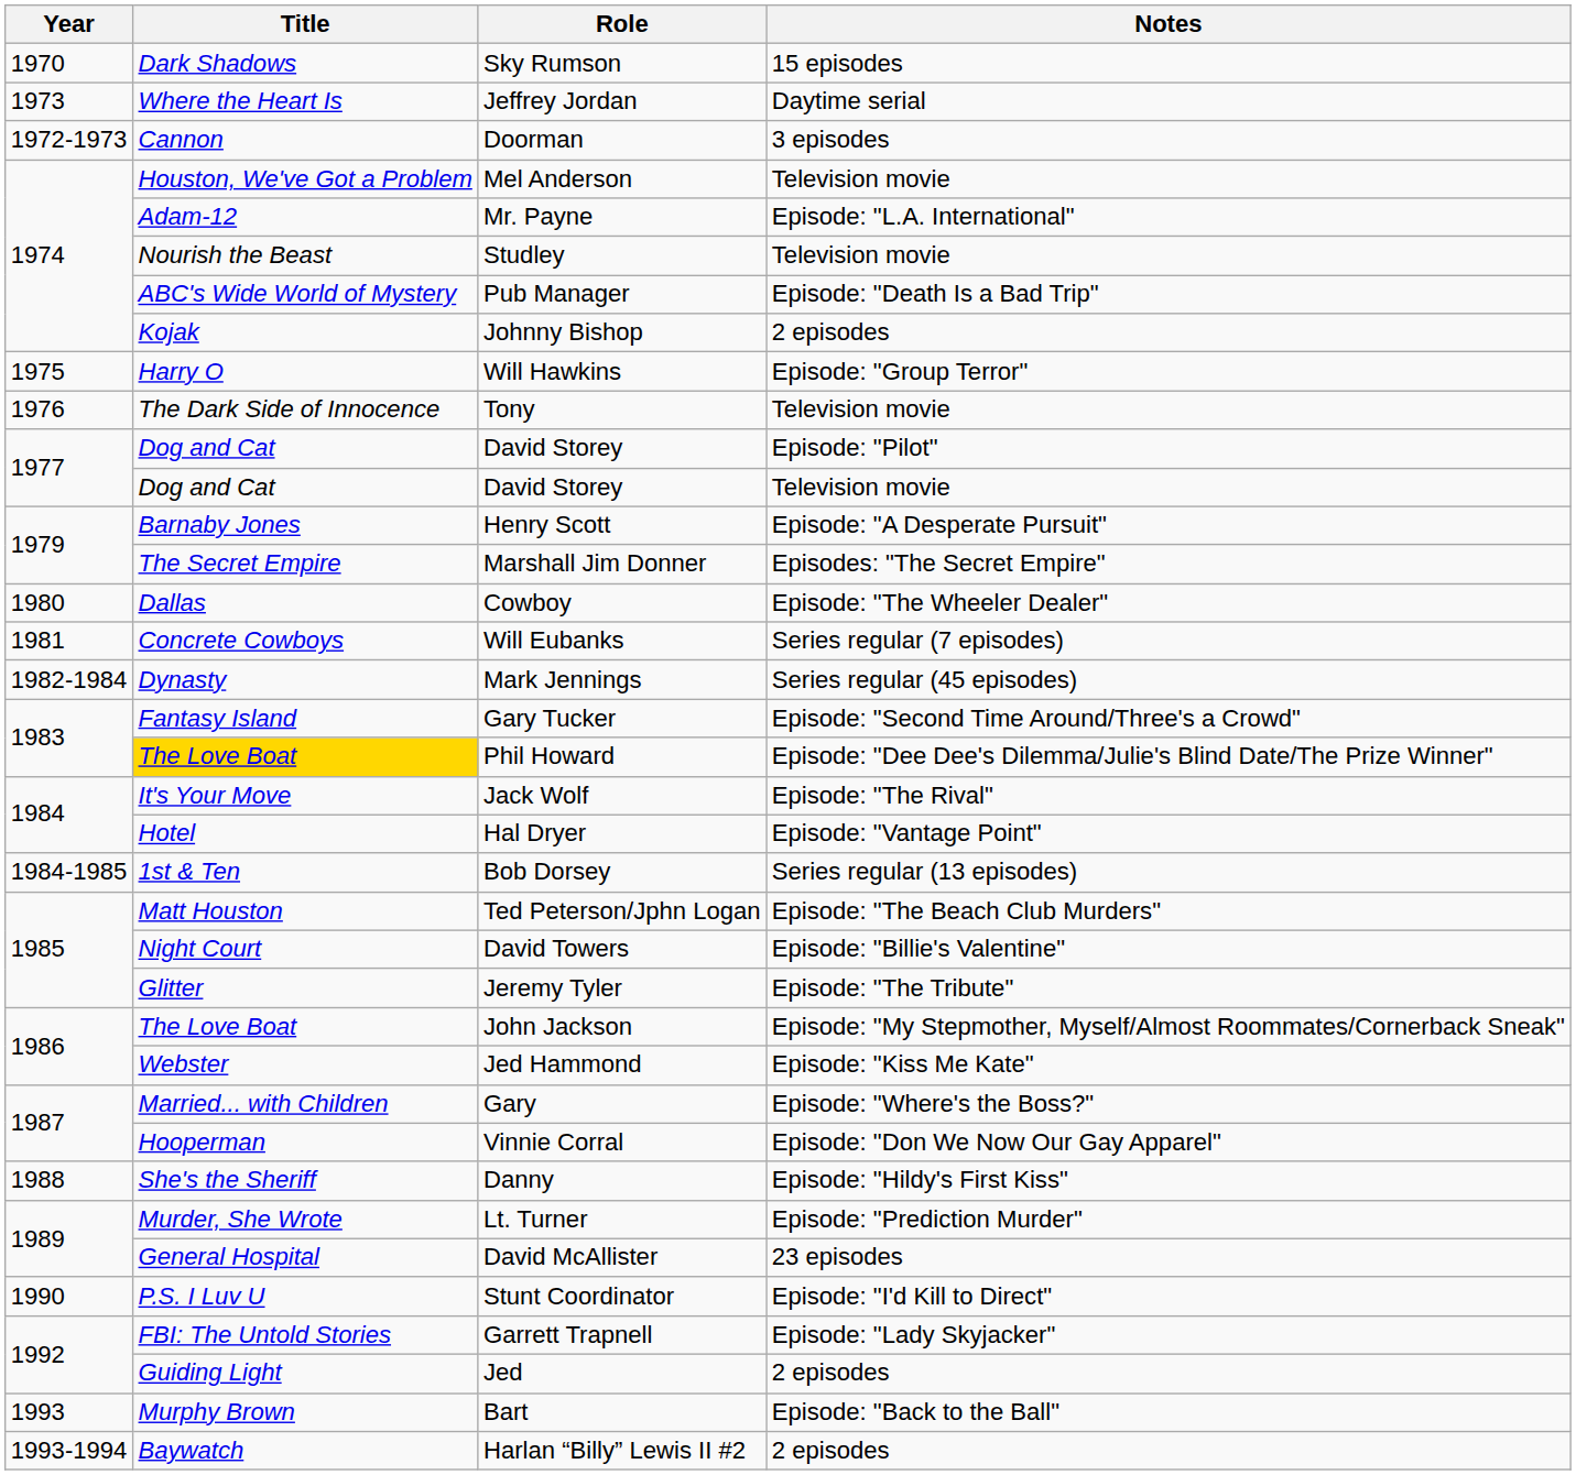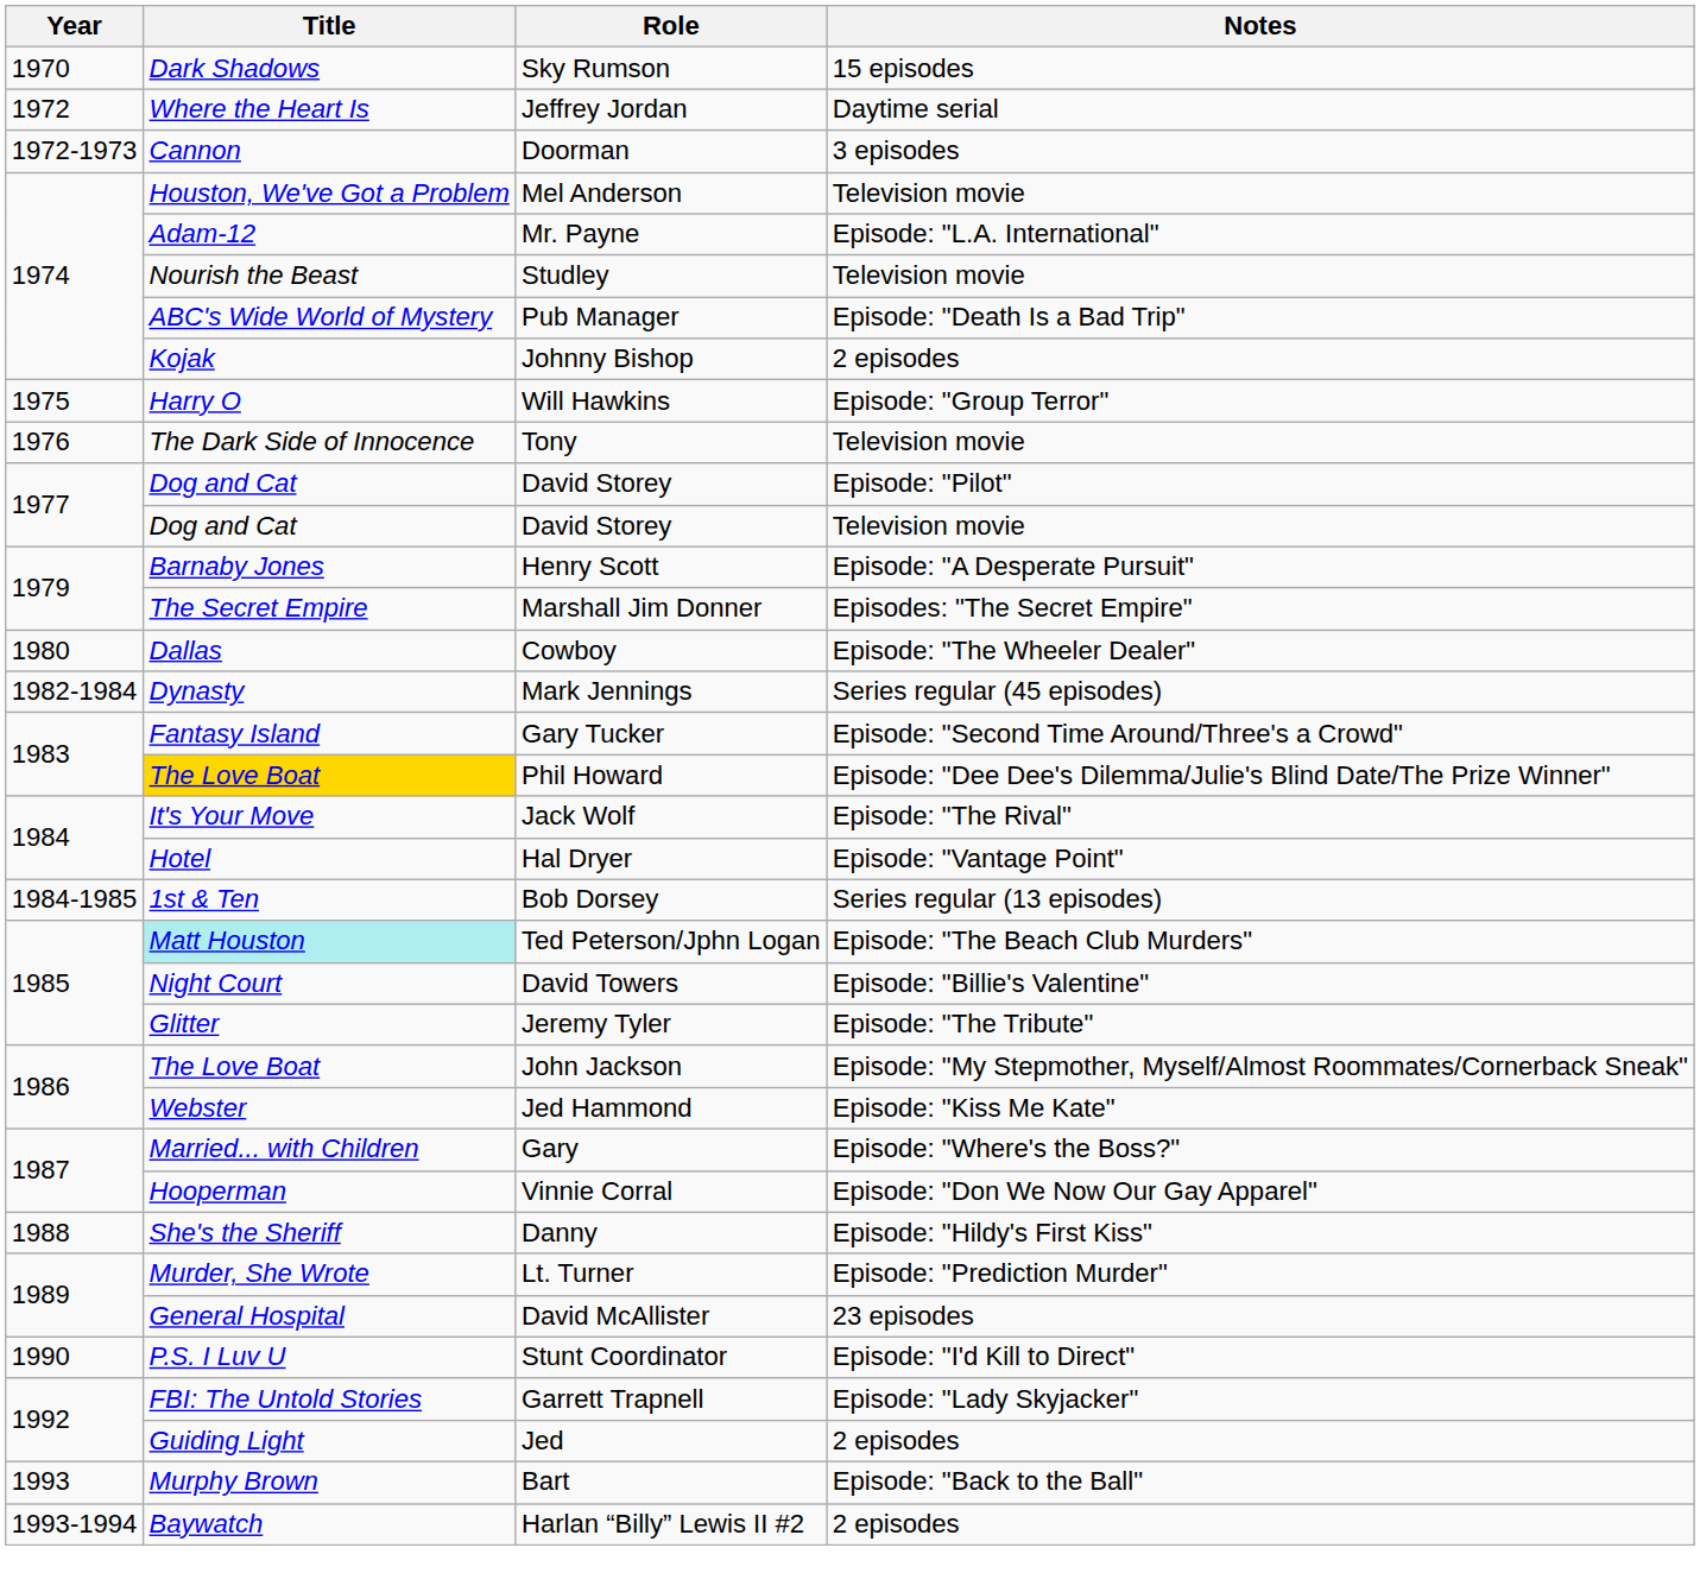 <table class="wikitable">
 <tr>
 <th>Year</th>
 <th>Title</th>
 <th>Role</th>
 <th>Notes</th>
 </tr>
 <tr>
 <td>1970</td>
 <td><em><a href='#'>Dark Shadows</a></em></td>
 <td>Sky Rumson</td>
 <td>15 episodes</td>
 </tr>
 <tr>
-<td>1973</td>
+<td>1972</td>
 <td><em><a href='#'>Where the Heart Is</a></em></td>
 <td>Jeffrey Jordan</td>
 <td>Daytime serial</td>
 </tr>
 <tr>
 <td>1972-1973</td>
 <td><em><a href='#'>Cannon</a></em></td>
 <td>Doorman</td>
 <td>3 episodes</td>
 </tr>
 <tr>
 <td rowspan=5>1974</td>
 <td><em><a href='#'>Houston, We've Got a Problem</a></em></td>
 <td>Mel Anderson</td>
 <td>Television movie</td>
 </tr>
 <tr>
 <td><em><a href='#'>Adam-12</a></em></td>
 <td>Mr. Payne</td>
 <td>Episode: "L.A. International"</td>
 </tr>
 <tr>
 <td><em>Nourish the Beast</em></td>
 <td>Studley</td>
 <td>Television movie</td>
 </tr>
 <tr>
 <td><em><a href='#'>ABC's Wide World of Mystery</a></em></td>
 <td>Pub Manager</td>
 <td>Episode: "Death Is a Bad Trip"</td>
 </tr>
 <tr>
 <td><em><a href='#'>Kojak</a></em></td>
 <td>Johnny Bishop</td>
 <td>2 episodes</td>
 </tr>
 <tr>
 <td>1975</td>
 <td><em><a href='#'>Harry O</a></em></td>
 <td>Will Hawkins</td>
 <td>Episode: "Group Terror"</td>
 </tr>
 <tr>
 <td>1976</td>
 <td><em>The Dark Side of Innocence</em></td>
 <td>Tony</td>
 <td>Television movie</td>
 </tr>
 <tr>
 <td rowspan=2>1977</td>
 <td><em><a href='#'>Dog and Cat</a></em></td>
 <td>David Storey</td>
 <td>Episode: "Pilot"</td>
 </tr>
 <tr>
 <td><em>Dog and Cat</em></td>
 <td>David Storey</td>
 <td>Television movie</td>
 </tr>
 <tr>
 <td rowspan=2>1979</td>
 <td><em><a href='#'>Barnaby Jones</a></em></td>
 <td>Henry Scott</td>
 <td>Episode: "A Desperate Pursuit"</td>
 </tr>
 <tr>
 <td><em><a href='#'>The Secret Empire</a></em></td>
 <td>Marshall Jim Donner</td>
 <td>Episodes: "The Secret Empire"</td>
 </tr>
 <tr>
 <td>1980</td>
 <td><em><a href='#'>Dallas</a></em></td>
 <td>Cowboy</td>
 <td>Episode: "The Wheeler Dealer"</td>
 </tr>
 <tr>
-<td>1981</td>
-<td><em><a href='#'>Concrete Cowboys</a></em></td>
-<td>Will Eubanks</td>
-<td>Series regular (7 episodes)</td>
-</tr>
-<tr>
 <td>1982-1984</td>
 <td><em><a href='#'>Dynasty</a></em></td>
 <td>Mark Jennings</td>
 <td>Series regular (45 episodes)</td>
 </tr>
 <tr>
 <td rowspan=2>1983</td>
 <td><em><a href='#'>Fantasy Island</a></em></td>
 <td>Gary Tucker</td>
 <td>Episode: "Second Time Around/Three's a Crowd"</td>
 </tr>
 <tr>
 <td style="background: gold;"><em><a href='#'>The Love Boat</a></em></td>
 <td>Phil Howard</td>
 <td>Episode: "Dee Dee's Dilemma/Julie's Blind Date/The Prize Winner"</td>
 </tr>
 <tr>
 <td rowspan=2>1984</td>
 <td><em><a href='#'>It's Your Move</a></em></td>
 <td>Jack Wolf</td>
 <td>Episode: "The Rival"</td>
 </tr>
 <tr>
 <td><em><a href='#'>Hotel</a></em></td>
 <td>Hal Dryer</td>
 <td>Episode: "Vantage Point"</td>
 </tr>
 <tr>
 <td>1984-1985</td>
 <td><em><a href='#'>1st & Ten</a></em></td>
 <td>Bob Dorsey</td>
 <td>Series regular (13 episodes)</td>
 </tr>
 <tr>
 <td rowspan=3>1985</td>
-<td><em><a href='#'>Matt Houston</a></em></td>
+<td style="background: paleturquoise;"><em><a href='#'>Matt Houston</a></em></td>
 <td>Ted Peterson/Jphn Logan</td>
 <td>Episode: "The Beach Club Murders"</td>
 </tr>
 <tr>
 <td><em><a href='#'>Night Court</a></em></td>
 <td>David Towers</td>
 <td>Episode: "Billie's Valentine"</td>
 </tr>
 <tr>
 <td><em><a href='#'>Glitter</a></em></td>
 <td>Jeremy Tyler</td>
 <td>Episode: "The Tribute"</td>
 </tr>
 <tr>
 <td rowspan=2>1986</td>
 <td><em><a href='#'>The Love Boat</a></em></td>
 <td>John Jackson</td>
 <td>Episode: "My Stepmother, Myself/Almost Roommates/Cornerback Sneak"</td>
 </tr>
 <tr>
 <td><em><a href='#'>Webster</a></em></td>
 <td>Jed Hammond</td>
 <td>Episode: "Kiss Me Kate"</td>
 </tr>
 <tr>
 <td rowspan=2>1987</td>
 <td><em><a href='#'>Married... with Children</a></em></td>
 <td>Gary</td>
 <td>Episode: "Where's the Boss?"</td>
 </tr>
 <tr>
 <td><em><a href='#'>Hooperman</a></em></td>
 <td>Vinnie Corral</td>
 <td>Episode: "Don We Now Our Gay Apparel"</td>
 </tr>
 <tr>
 <td>1988</td>
 <td><em><a href='#'>She's the Sheriff</a></em></td>
 <td>Danny</td>
 <td>Episode: "Hildy's First Kiss"</td>
 </tr>
 <tr>
 <td rowspan=2>1989</td>
 <td><em><a href='#'>Murder, She Wrote</a></em></td>
 <td>Lt. Turner</td>
 <td>Episode: "Prediction Murder"</td>
 </tr>
 <tr>
 <td><em><a href='#'>General Hospital</a></em></td>
 <td>David McAllister</td>
 <td>23 episodes</td>
 </tr>
 <tr>
 <td>1990</td>
 <td><em><a href='#'>P.S. I Luv U</a></em></td>
 <td>Stunt Coordinator</td>
 <td>Episode: "I'd Kill to Direct"</td>
 </tr>
 <tr>
 <td rowspan=2>1992</td>
 <td><em><a href='#'>FBI: The Untold Stories</a></em></td>
 <td>Garrett Trapnell</td>
 <td>Episode: "Lady Skyjacker"</td>
 </tr>
 <tr>
 <td><em><a href='#'>Guiding Light</a></em></td>
 <td>Jed</td>
 <td>2 episodes</td>
 </tr>
 <tr>
 <td>1993</td>
 <td><em><a href='#'>Murphy Brown</a></em></td>
 <td>Bart</td>
 <td>Episode: "Back to the Ball"</td>
 </tr>
 <tr>
 <td>1993-1994</td>
 <td><em><a href='#'>Baywatch</a></em></td>
 <td>Harlan “Billy” Lewis II #2</td>
 <td>2 episodes</td>
 </tr>
 </table>
